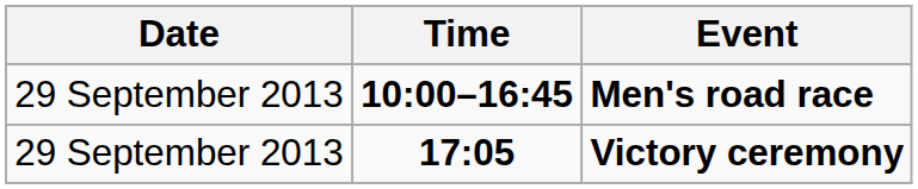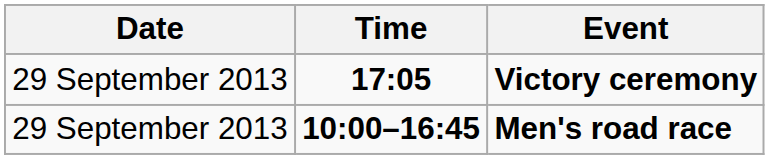 <table class="wikitable">
 <tr>
 <th>Date</th>
 <th>Time</th>
 <th>Event</th>
 </tr>
 <tr>
 <td>29 September 2013</td>
+<td align=center><strong>17:05</strong></td>
+<td><strong>Victory ceremony</strong></td>
+</tr>
+<tr>
+<td>29 September 2013</td>
 <td><strong>10:00–16:45</strong></td>
 <td><strong>Men's road race</strong></td>
 </tr>
-<tr>
-<td>29 September 2013</td>
-<td align=center><strong>17:05</strong></td>
-<td><strong>Victory ceremony</strong></td>
-</tr>
 </table>
